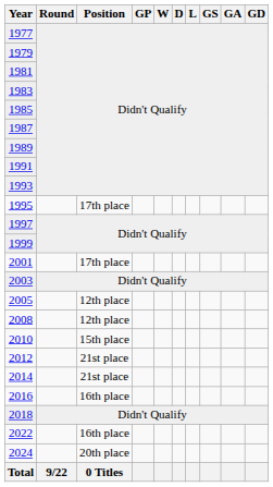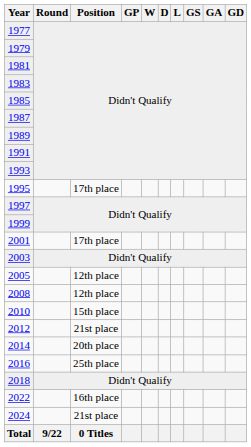 <table class="wikitable" style="text-align: center;">
 <tr>
 <th>Year</th>
 <th>Round</th>
 <th>Position</th>
 <th>GP</th>
 <th>W</th>
 <th>D</th>
 <th>L</th>
 <th>GS</th>
 <th>GA</th>
 <th>GD</th>
 </tr>
 <tr bgcolor=efefef>
 <td><a href='#'>1977</a> </td>
 <td colspan=9 rowspan=9>Didn't Qualify</td>
 </tr>
 <tr bgcolor=efefef>
 <td><a href='#'>1979</a> </td>
 </tr>
 <tr bgcolor=efefef>
 <td><a href='#'>1981</a> </td>
 </tr>
 <tr bgcolor=efefef>
 <td><a href='#'>1983</a> </td>
 </tr>
 <tr bgcolor=efefef>
 <td><a href='#'>1985</a> </td>
 </tr>
 <tr bgcolor=efefef>
 <td><a href='#'>1987</a> </td>
 </tr>
 <tr bgcolor=efefef>
 <td><a href='#'>1989</a> </td>
 </tr>
 <tr bgcolor=efefef>
 <td><a href='#'>1991</a> </td>
 </tr>
 <tr bgcolor=efefef>
 <td><a href='#'>1993</a> </td>
 </tr>
 <tr bgcolor=>
 <td><a href='#'>1995</a> </td>
 <td></td>
 <td>17th place</td>
 <td></td>
 <td></td>
 <td></td>
 <td></td>
 <td></td>
 <td></td>
 <td></td>
 </tr>
 <tr bgcolor=efefef>
 <td><a href='#'>1997</a> </td>
 <td colspan=9 rowspan=2>Didn't Qualify</td>
 </tr>
 <tr bgcolor=efefef>
 <td><a href='#'>1999</a> </td>
 </tr>
 <tr bgcolor=>
 <td><a href='#'>2001</a> </td>
 <td></td>
 <td>17th place</td>
 <td></td>
 <td></td>
 <td></td>
 <td></td>
 <td></td>
 <td></td>
 <td></td>
 </tr>
 <tr bgcolor=efefef>
 <td><a href='#'>2003</a> </td>
 <td colspan=9 rowspan=1>Didn't Qualify</td>
 </tr>
 <tr bgcolor=>
 <td><a href='#'>2005</a> </td>
 <td></td>
 <td>12th place</td>
 <td></td>
 <td></td>
 <td></td>
 <td></td>
 <td></td>
 <td></td>
 <td></td>
 </tr>
 <tr bgcolor=>
 <td><a href='#'>2008</a> </td>
 <td></td>
 <td>12th place</td>
 <td></td>
 <td></td>
 <td></td>
 <td></td>
 <td></td>
 <td></td>
 <td></td>
 </tr>
 <tr bgcolor=>
 <td><a href='#'>2010</a> </td>
 <td></td>
 <td>15th place</td>
 <td></td>
 <td></td>
 <td></td>
 <td></td>
 <td></td>
 <td></td>
 <td></td>
 </tr>
 <tr bgcolor=>
 <td><a href='#'>2012</a> </td>
 <td></td>
 <td>21st place</td>
 <td></td>
 <td></td>
 <td></td>
 <td></td>
 <td></td>
 <td></td>
 <td></td>
 </tr>
 <tr bgcolor=>
 <td><a href='#'>2014</a> </td>
 <td></td>
-<td>21st place</td>
+<td>20th place</td>
 <td></td>
 <td></td>
 <td></td>
 <td></td>
 <td></td>
 <td></td>
 <td></td>
 </tr>
 <tr bgcolor=>
 <td><a href='#'>2016</a> </td>
 <td></td>
-<td>16th place</td>
+<td>25th place</td>
 <td></td>
 <td></td>
 <td></td>
 <td></td>
 <td></td>
 <td></td>
 <td></td>
 </tr>
 <tr bgcolor=efefef>
 <td><a href='#'>2018</a> </td>
 <td colspan=9 rowspan=1>Didn't Qualify</td>
 </tr>
 <tr bgcolor=>
 <td><a href='#'>2022</a> </td>
 <td></td>
 <td>16th place</td>
 <td></td>
 <td></td>
 <td></td>
 <td></td>
 <td></td>
 <td></td>
 <td></td>
 </tr>
 <tr bgcolor=>
 <td><a href='#'>2024</a> </td>
 <td></td>
-<td>20th place</td>
+<td>21st place</td>
 <td></td>
 <td></td>
 <td></td>
 <td></td>
 <td></td>
 <td></td>
 <td></td>
 </tr>
 <tr>
 <th>Total</th>
 <th>9/22</th>
 <th>0 Titles</th>
 <th></th>
 <th></th>
 <th></th>
 <th></th>
 <th></th>
 <th></th>
 <th></th>
 </tr>
 </table>
